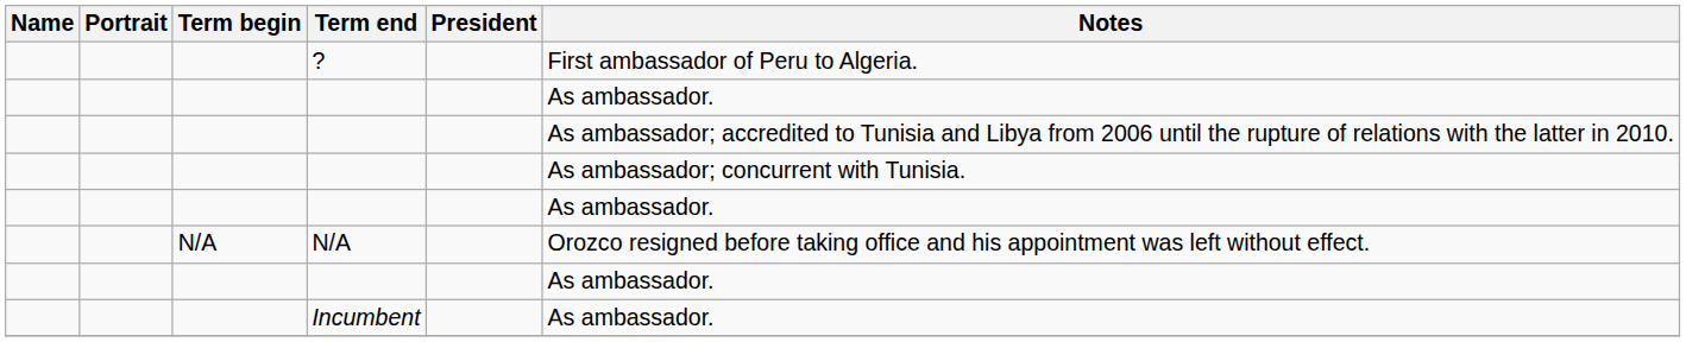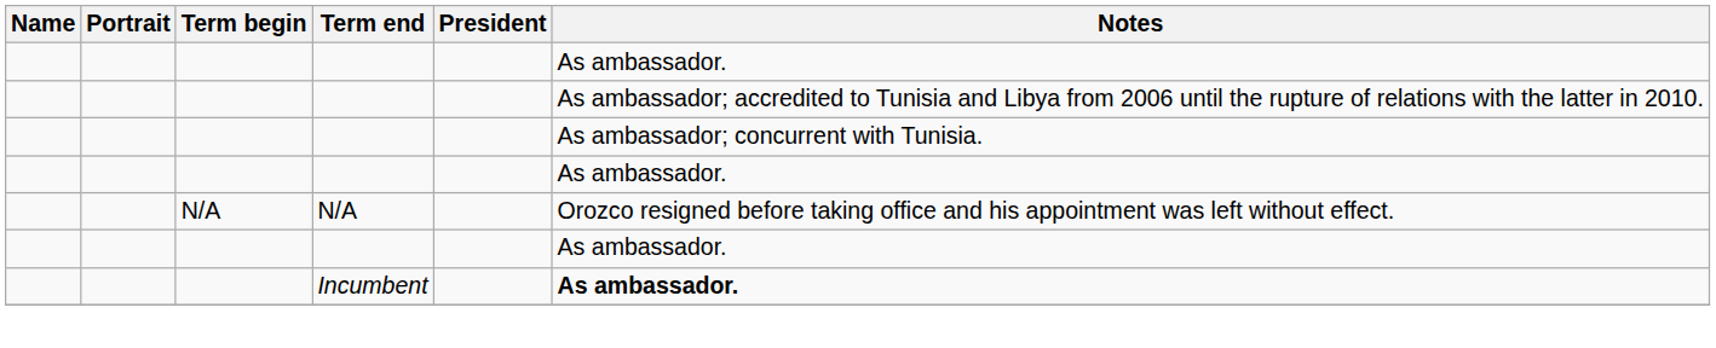 <table class="wikitable sortable"  text-align:center;">
 <tr>
 <th>Name</th>
 <th class="unsortable">Portrait</th>
 <th>Term begin</th>
 <th>Term end</th>
 <th>President</th>
 <th class="unsortable">Notes</th>
-</tr>
-<tr>
-<td></td>
-<td></td>
-<td></td>
-<td>?</td>
-<td></td>
-<td>First ambassador of Peru to Algeria.</td>
 </tr>
 <tr>
 <td></td>
 <td></td>
 <td></td>
 <td></td>
 <td></td>
 <td>As ambassador.</td>
 </tr>
 <tr>
 <td></td>
 <td></td>
 <td></td>
 <td></td>
 <td></td>
 <td>As ambassador; accredited to Tunisia and Libya from 2006 until the rupture of relations with the latter in 2010.</td>
 </tr>
 <tr>
 <td></td>
 <td></td>
 <td></td>
 <td></td>
 <td></td>
 <td>As ambassador; concurrent with Tunisia.</td>
 </tr>
 <tr>
 <td></td>
 <td></td>
 <td></td>
 <td></td>
 <td></td>
 <td>As ambassador.</td>
 </tr>
 <tr>
 <td></td>
 <td></td>
 <td>N/A</td>
 <td>N/A</td>
 <td></td>
 <td>Orozco resigned before taking office and his appointment was left without effect.</td>
 </tr>
 <tr>
 <td></td>
 <td></td>
 <td></td>
 <td></td>
 <td></td>
 <td>As ambassador.</td>
 </tr>
 <tr>
 <td></td>
 <td></td>
 <td></td>
 <td><em>Incumbent</em></td>
 <td></td>
-<td>As ambassador.</td>
+<td><strong>As ambassador.</strong></td>
 </tr>
 <tr>
 </tr>
 </table>
